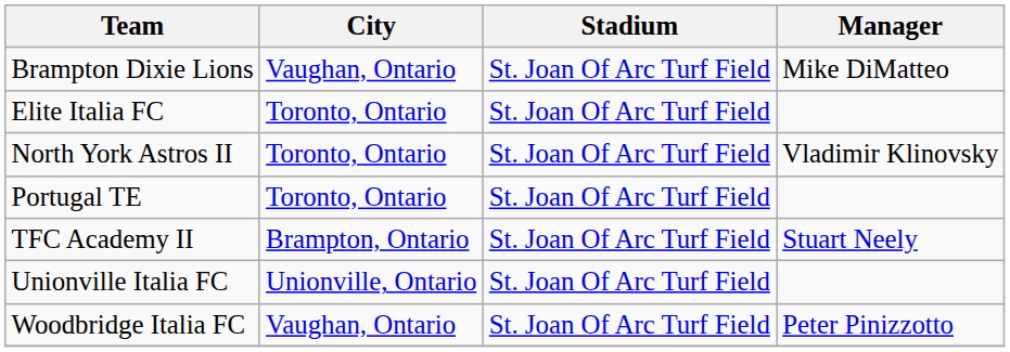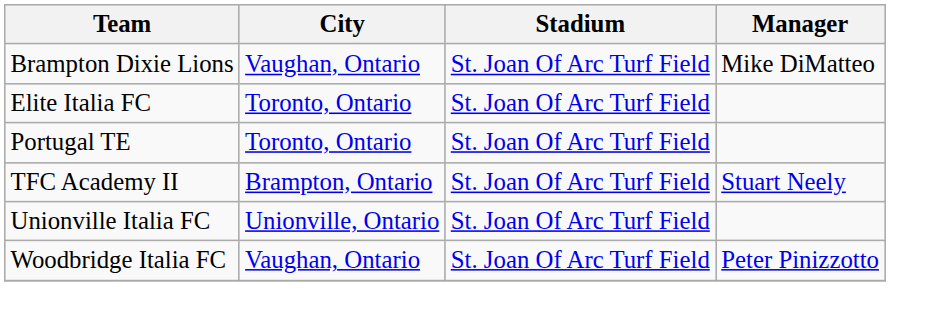 <table class="wikitable sortable">
 <tr>
 <th>Team</th>
 <th>City</th>
 <th>Stadium</th>
 <th>Manager</th>
 </tr>
 <tr>
 <td>Brampton Dixie Lions</td>
 <td><a href='#'>Vaughan, Ontario</a></td>
 <td><a href='#'>St. Joan Of Arc Turf Field</a></td>
 <td>Mike DiMatteo</td>
 </tr>
 <tr>
 <td>Elite Italia FC</td>
 <td><a href='#'>Toronto, Ontario</a></td>
 <td><a href='#'>St. Joan Of Arc Turf Field</a></td>
-</tr>
-<tr>
-<td>North York Astros II</td>
-<td><a href='#'>Toronto, Ontario</a></td>
-<td><a href='#'>St. Joan Of Arc Turf Field</a></td>
-<td>Vladimir Klinovsky</td>
 </tr>
 <tr>
 <td>Portugal TE</td>
 <td><a href='#'>Toronto, Ontario</a></td>
 <td><a href='#'>St. Joan Of Arc Turf Field</a></td>
 <td></td>
 </tr>
 <tr>
 <td>TFC Academy II</td>
 <td><a href='#'>Brampton, Ontario</a></td>
 <td><a href='#'>St. Joan Of Arc Turf Field</a></td>
 <td><a href='#'>Stuart Neely</a></td>
 </tr>
 <tr>
 <td>Unionville Italia FC</td>
 <td><a href='#'>Unionville, Ontario</a></td>
 <td><a href='#'>St. Joan Of Arc Turf Field</a></td>
 </tr>
 <tr>
 <td>Woodbridge Italia FC</td>
 <td><a href='#'>Vaughan, Ontario</a></td>
 <td><a href='#'>St. Joan Of Arc Turf Field</a></td>
 <td><a href='#'>Peter Pinizzotto</a></td>
 </tr>
 <tr>
 </tr>
 </table>
